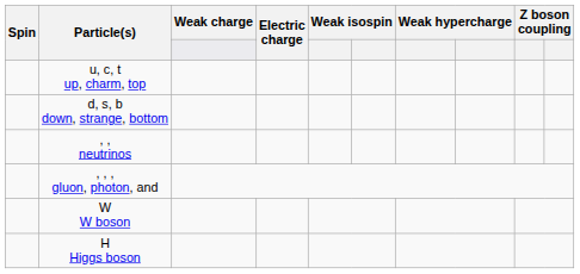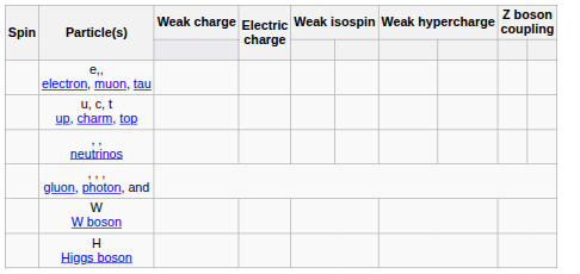 <table class="wikitable"  style="text-align:center;">
 <tr>
 <th rowspan="3">Spin<br></th>
 <th rowspan="3">Particle(s)</th>
 <th rowspan="2">Weak charge <br></th>
 <th rowspan="3">Electric<br>charge<br></th>
 <th colspan="2" rowspan="2">Weak isospin <br></th>
 <th colspan="2" rowspan="2">Weak hypercharge <br></th>
 <th colspan="2">Z boson<br>coupling</th>
 </tr>
 <tr>
 <th rowspan="2"><br> </th>
 <th rowspan="2"><br> </th>
 </tr>
 <tr>
 <td style="background:#EBEBEF;"></td>
 <th></th>
 <th></th>
 <th></th>
 <th></th>
 </tr>
 <tr>
 <td></td>
-<td>u, c, t <br> <a href='#'>up</a>, <a href='#'>charm</a>, <a href='#'>top</a></td>
+<td>e,,  <br> <a href='#'>electron</a>, <a href='#'>muon</a>, <a href='#'>tau</a></td>
 <td></td>
 <td></td>
 <td></td>
 <td></td>
 <td></td>
 <td></td>
 <td></td>
 <td></td>
 </tr>
 <tr>
 <td></td>
-<td>d, s, b <br> <a href='#'>down</a>, <a href='#'>strange</a>, <a href='#'>bottom</a></td>
+<td>u, c, t <br> <a href='#'>up</a>, <a href='#'>charm</a>, <a href='#'>top</a></td>
 <td></td>
 <td></td>
 <td></td>
 <td></td>
 <td></td>
 <td></td>
 <td></td>
 <td></td>
 </tr>
 <tr>
 <td></td>
 <td>, ,  <br> <a href='#'>neutrinos</a></td>
 <td></td>
 <td></td>
 <td></td>
 <td></td>
 <td></td>
 <td></td>
 <td></td>
 <td></td>
 </tr>
 <tr>
 <td></td>
 <td>, , ,<br> <a href='#'>gluon</a>, <a href='#'>photon</a>, and </td>
 <td colspan="8"></td>
 </tr>
 <tr>
 <td></td>
 <td>W <br> <a href='#'>W boson</a></td>
 <td></td>
 <td></td>
 <td colspan="2"></td>
 <td colspan="2"></td>
 <td colspan="2"></td>
 </tr>
 <tr>
 <td></td>
 <td>H <br> <a href='#'>Higgs boson</a></td>
 <td></td>
 <td></td>
 <td colspan="2"></td>
 <td colspan="2"></td>
 <td colspan="2"></td>
 </tr>
 </table>
